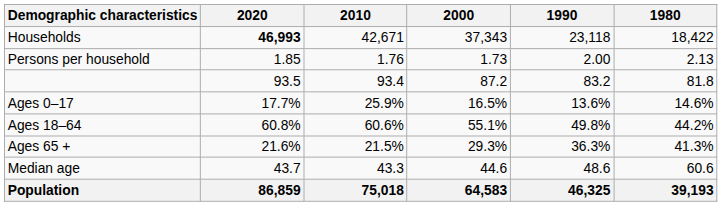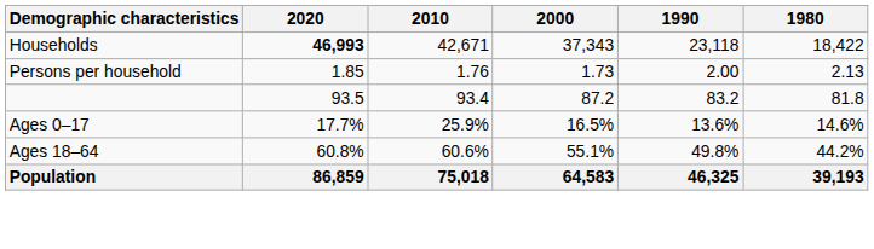 <table class="wikitable" style="font-size: 90%; text-align: right;">
 <tr>
 <th>Demographic characteristics</th>
 <th style="width: 7em;">2020</th>
 <th style="width: 7em;">2010</th>
 <th style="width: 7em;">2000</th>
 <th style="width: 7em;">1990</th>
 <th style="width: 7em;">1980</th>
 </tr>
 <tr>
 <td style="text-align:left">Households</td>
 <td><strong>46,993</strong></td>
 <td>42,671</td>
 <td>37,343</td>
 <td>23,118</td>
 <td>18,422</td>
 </tr>
 <tr>
 <td style="text-align:left">Persons per household</td>
 <td>1.85</td>
 <td>1.76</td>
 <td>1.73</td>
 <td>2.00</td>
 <td>2.13</td>
 </tr>
 <tr>
 <td style="text-align:left"></td>
 <td>93.5</td>
 <td>93.4</td>
 <td>87.2</td>
 <td>83.2</td>
 <td>81.8</td>
 </tr>
 <tr>
 <td style="text-align:left">Ages 0–17</td>
 <td>17.7%</td>
 <td>25.9%</td>
 <td>16.5%</td>
 <td>13.6%</td>
 <td>14.6%</td>
 </tr>
 <tr>
 <td style="text-align:left">Ages 18–64</td>
 <td>60.8%</td>
 <td>60.6%</td>
 <td>55.1%</td>
 <td>49.8%</td>
 <td>44.2%</td>
 </tr>
 <tr>
-<td style="text-align:left">Ages 65 +</td>
-<td>21.6%</td>
-<td>21.5%</td>
-<td>29.3%</td>
-<td>36.3%</td>
-<td>41.3%</td>
-</tr>
-<tr>
-<td style="text-align:left">Median age</td>
-<td>43.7</td>
-<td>43.3</td>
-<td>44.6</td>
-<td>48.6</td>
-<td>60.6</td>
-</tr>
-<tr>
 <th style="text-align:left">Population</th>
 <th style="text-align:right">86,859</th>
 <th style="text-align:right">75,018</th>
 <th style="text-align:right">64,583</th>
 <th style="text-align:right">46,325</th>
 <th style="text-align:right">39,193</th>
 </tr>
 </table>
